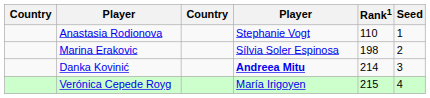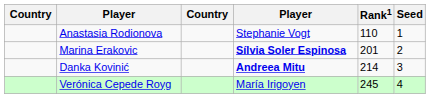 <table class="sortable wikitable">
 <tr>
 <th width="70">Country</th>
 <th width="175">Player</th>
 <th width="70">Country</th>
 <th width="175">Player</th>
 <th>Rank<sup>1</sup></th>
 <th>Seed</th>
 </tr>
 <tr>
 <td></td>
 <td><a href='#'>Anastasia Rodionova</a></td>
 <td></td>
 <td><a href='#'>Stephanie Vogt</a></td>
 <td>110</td>
 <td>1</td>
 </tr>
 <tr>
 <td></td>
 <td><a href='#'>Marina Erakovic</a></td>
 <td></td>
-<td><a href='#'>Sílvia Soler Espinosa</a></td>
-<td>198</td>
+<td><strong><a href='#'>Sílvia Soler Espinosa</a></strong></td>
+<td>201</td>
 <td>2</td>
 </tr>
 <tr>
 <td></td>
 <td><a href='#'>Danka Kovinić</a></td>
 <td></td>
 <td><strong><a href='#'>Andreea Mitu</a></strong></td>
 <td>214</td>
 <td>3</td>
 </tr>
 <tr style="background:#cfc;">
 <td></td>
 <td><a href='#'>Verónica Cepede Royg</a></td>
 <td></td>
 <td><a href='#'>María Irigoyen</a></td>
-<td>215</td>
+<td>245</td>
 <td>4</td>
 </tr>
 </table>
